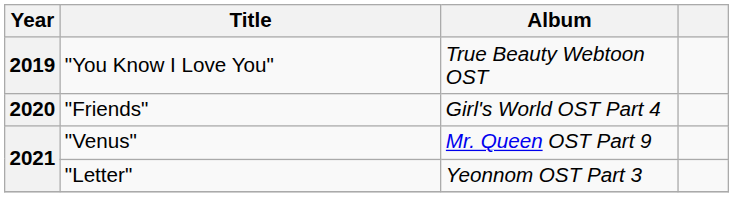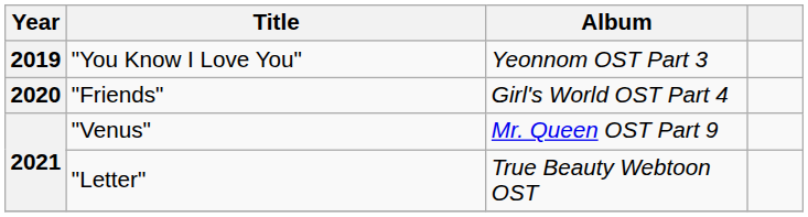 <table class="wikitable sortable plainrowheaders">
 <tr>
 <th style="width:2em;">Year</th>
 <th style="width:18em;">Title</th>
 <th style="width:11em;">Album</th>
 <th style="width:2em;" class="unsortable"></th>
 </tr>
 <tr>
 <th scope="row">2019</th>
 <td>"You Know I Love You" </td>
-<td><em>True Beauty Webtoon OST</em></td>
+<td><em>Yeonnom OST Part 3</em></td>
 <td style="text-align:center"></td>
 </tr>
 <tr>
 <th scope="row">2020</th>
 <td>"Friends" </td>
 <td><em>Girl's World OST Part 4</em></td>
 <td style="text-align:center"></td>
 </tr>
 <tr>
 <th scope="row" rowspan="2">2021</th>
 <td>"Venus" </td>
 <td><em><a href='#'>Mr. Queen</a> OST Part 9</em></td>
 <td style="text-align:center"></td>
 </tr>
 <tr>
 <td>"Letter" </td>
-<td><em>Yeonnom OST Part 3</em></td>
+<td><em>True Beauty Webtoon OST</em></td>
 <td style="text-align:center"></td>
 </tr>
 <tr>
 </tr>
 </table>
